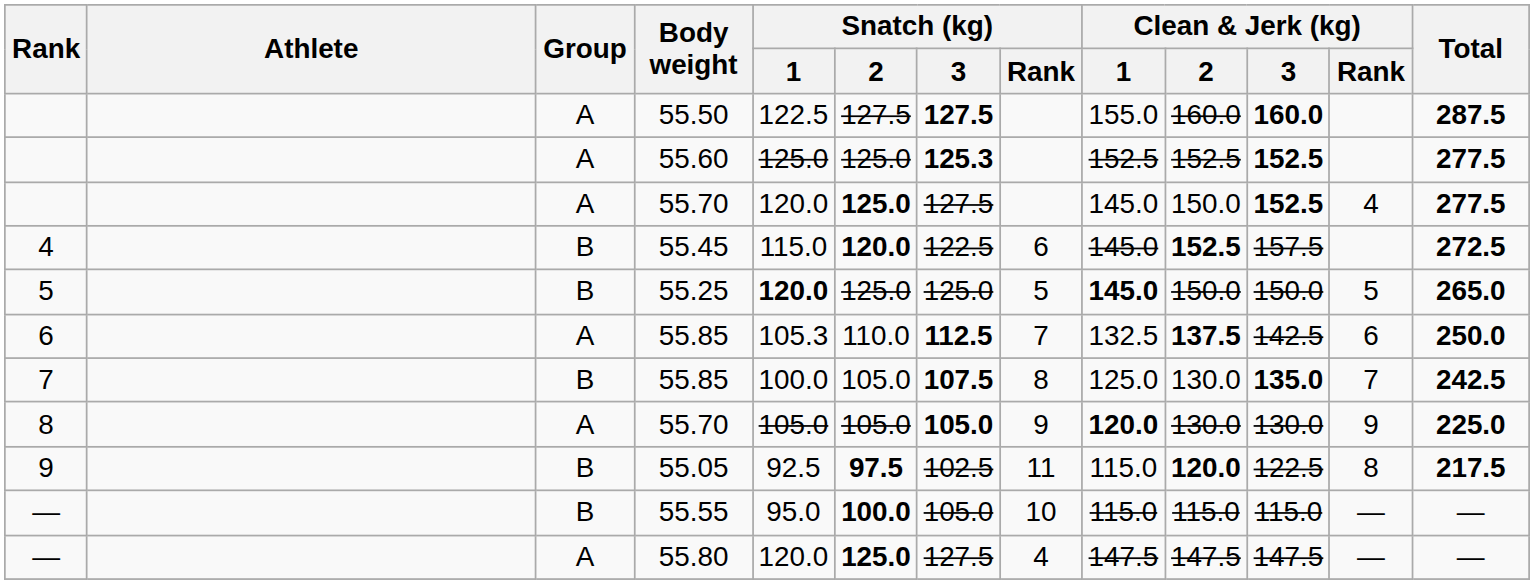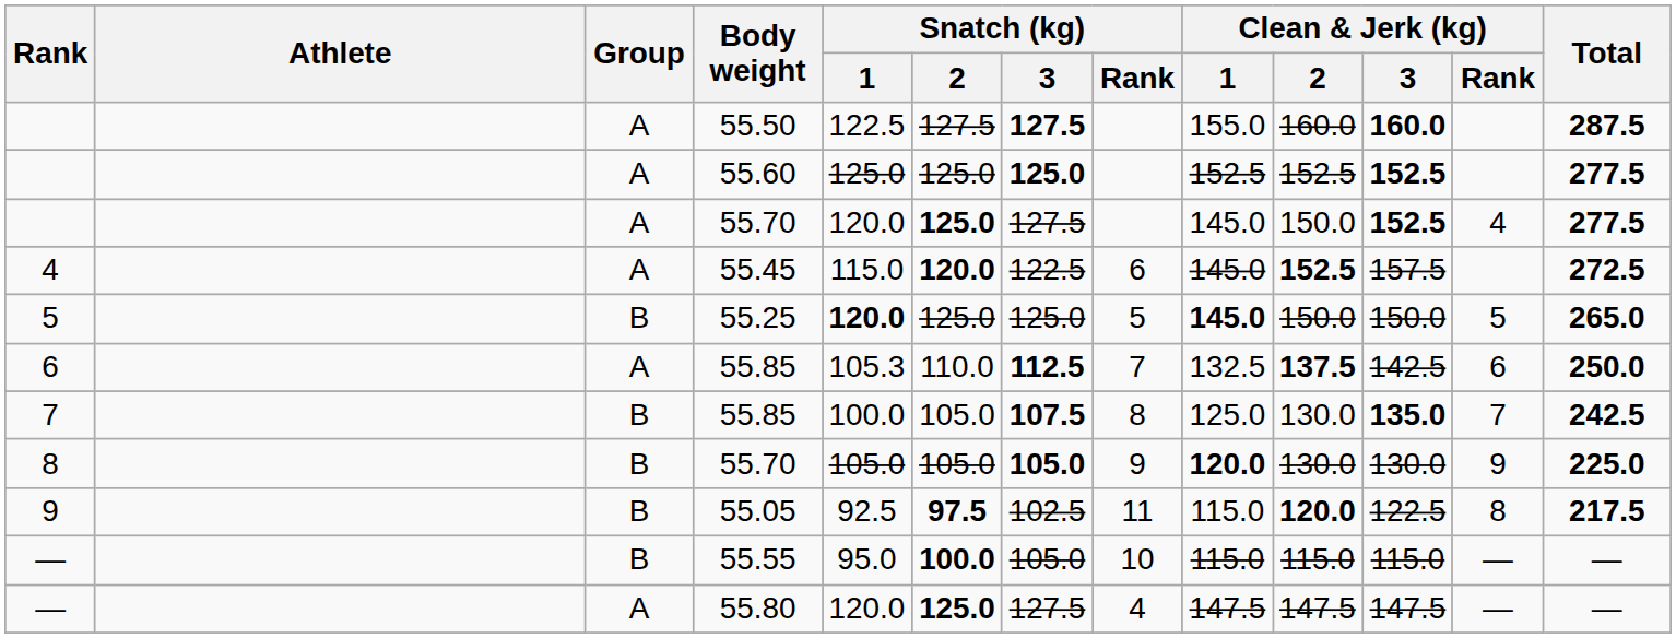 <table class = "wikitable" style="text-align:center;">
 <tr>
 <th rowspan=2 width=40>Rank</th>
 <th rowspan=2 width=250>Athlete</th>
 <th rowspan=2 width=50>Group</th>
 <th rowspan=2 width=60>Body weight</th>
 <th colspan=4>Snatch (kg)</th>
 <th colspan=4>Clean & Jerk (kg)</th>
 <th rowspan=2 width=60>Total</th>
 </tr>
 <tr>
 <th width=40>1</th>
 <th width=40>2</th>
 <th width=40>3</th>
 <th width=40>Rank</th>
 <th width=40>1</th>
 <th width=40>2</th>
 <th width=40>3</th>
 <th width=40>Rank</th>
 </tr>
 <tr>
 <td></td>
 <td align=left></td>
 <td>A</td>
 <td>55.50</td>
 <td>122.5</td>
 <td><s>127.5 </s></td>
 <td><strong>127.5</strong></td>
 <td></td>
 <td>155.0</td>
 <td><s>160.0 </s></td>
 <td><strong>160.0</strong></td>
 <td></td>
 <td><strong>287.5</strong></td>
 </tr>
 <tr>
 <td></td>
 <td align=left></td>
 <td>A</td>
 <td>55.60</td>
 <td><s>125.0 </s></td>
 <td><s>125.0 </s></td>
-<td><strong>125.3</strong></td>
+<td><strong>125.0</strong></td>
 <td></td>
 <td><s>152.5 </s></td>
 <td><s>152.5 </s></td>
 <td><strong>152.5</strong></td>
 <td></td>
 <td><strong>277.5</strong></td>
 </tr>
 <tr>
 <td></td>
 <td align=left></td>
 <td>A</td>
 <td>55.70</td>
 <td>120.0</td>
 <td><strong>125.0</strong></td>
 <td><s>127.5 </s></td>
 <td></td>
 <td>145.0</td>
 <td>150.0</td>
 <td><strong>152.5</strong></td>
 <td>4</td>
 <td><strong>277.5</strong></td>
 </tr>
 <tr>
 <td>4</td>
 <td align=left></td>
-<td>B</td>
+<td>A</td>
 <td>55.45</td>
 <td>115.0</td>
 <td><strong>120.0</strong></td>
 <td><s>122.5 </s></td>
 <td>6</td>
 <td><s>145.0 </s></td>
 <td><strong>152.5</strong></td>
 <td><s>157.5 </s></td>
 <td></td>
 <td><strong>272.5</strong></td>
 </tr>
 <tr>
 <td>5</td>
 <td align=left></td>
 <td>B</td>
 <td>55.25</td>
 <td><strong>120.0</strong></td>
 <td><s>125.0 </s></td>
 <td><s>125.0 </s></td>
 <td>5</td>
 <td><strong>145.0</strong></td>
 <td><s>150.0 </s></td>
 <td><s>150.0 </s></td>
 <td>5</td>
 <td><strong>265.0</strong></td>
 </tr>
 <tr>
 <td>6</td>
 <td align=left></td>
 <td>A</td>
 <td>55.85</td>
 <td>105.3</td>
 <td>110.0</td>
 <td><strong>112.5</strong></td>
 <td>7</td>
 <td>132.5</td>
 <td><strong>137.5</strong></td>
 <td><s>142.5 </s></td>
 <td>6</td>
 <td><strong>250.0</strong></td>
 </tr>
 <tr>
 <td>7</td>
 <td align=left></td>
 <td>B</td>
 <td>55.85</td>
 <td>100.0</td>
 <td>105.0</td>
 <td><strong>107.5</strong></td>
 <td>8</td>
 <td>125.0</td>
 <td>130.0</td>
 <td><strong>135.0</strong></td>
 <td>7</td>
 <td><strong>242.5</strong></td>
 </tr>
 <tr>
 <td>8</td>
 <td align=left></td>
-<td>A</td>
+<td>B</td>
 <td>55.70</td>
 <td><s>105.0 </s></td>
 <td><s>105.0 </s></td>
 <td><strong>105.0</strong></td>
 <td>9</td>
 <td><strong>120.0</strong></td>
 <td><s>130.0 </s></td>
 <td><s>130.0 </s></td>
 <td>9</td>
 <td><strong>225.0</strong></td>
 </tr>
 <tr>
 <td>9</td>
 <td align=left></td>
 <td>B</td>
 <td>55.05</td>
 <td>92.5</td>
 <td><strong>97.5</strong></td>
 <td><s>102.5 </s></td>
 <td>11</td>
 <td>115.0</td>
 <td><strong>120.0</strong></td>
 <td><s>122.5 </s></td>
 <td>8</td>
 <td><strong>217.5</strong></td>
 </tr>
 <tr>
 <td>—</td>
 <td align=left></td>
 <td>B</td>
 <td>55.55</td>
 <td>95.0</td>
 <td><strong>100.0</strong></td>
 <td><s>105.0 </s></td>
 <td>10</td>
 <td><s>115.0 </s></td>
 <td><s>115.0 </s></td>
 <td><s>115.0 </s></td>
 <td>—</td>
 <td>—</td>
 </tr>
 <tr>
 <td>—</td>
 <td align=left></td>
 <td>A</td>
 <td>55.80</td>
 <td>120.0</td>
 <td><strong>125.0</strong></td>
 <td><s>127.5 </s></td>
 <td>4</td>
 <td><s>147.5 </s></td>
 <td><s>147.5 </s></td>
 <td><s>147.5 </s></td>
 <td>—</td>
 <td>—</td>
 </tr>
 </table>
